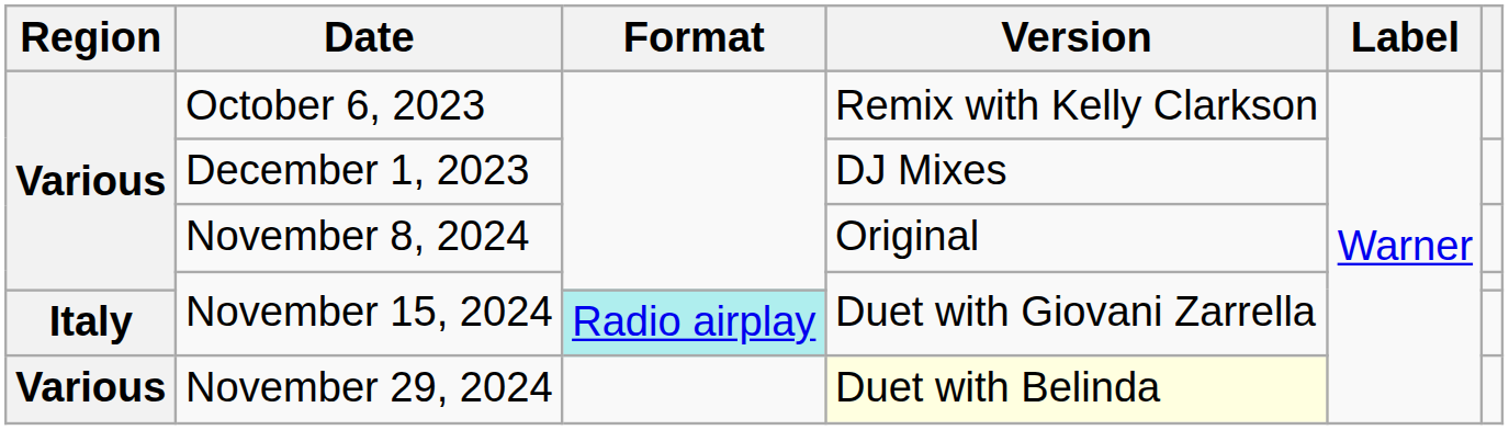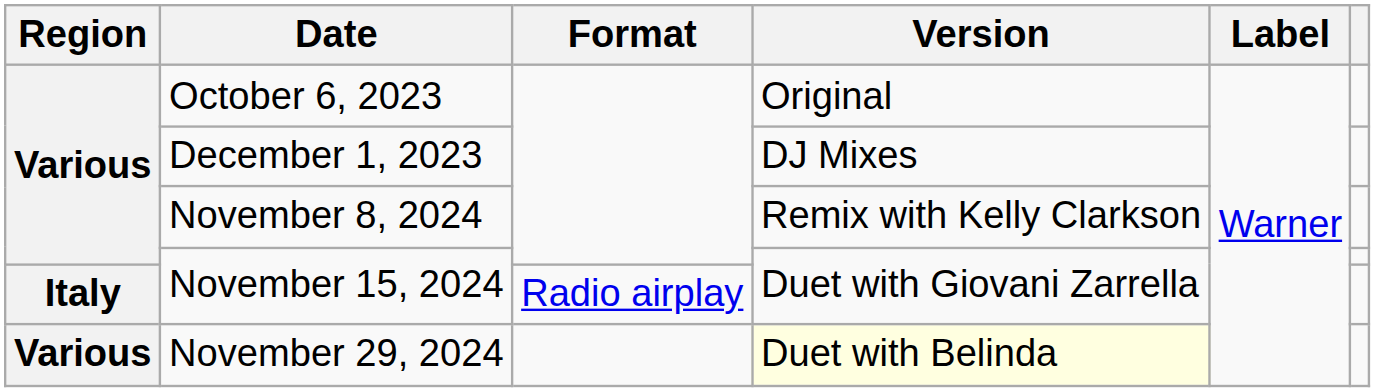 <table class="wikitable plainrowheaders">
 <tr>
 <th scope="col">Region</th>
 <th scope="col">Date</th>
 <th scope="col">Format</th>
 <th scope="col">Version</th>
 <th scope="col">Label</th>
 <th scope="col"></th>
 </tr>
 <tr>
 <th scope="row" rowspan="4">Various</th>
 <td>October 6, 2023</td>
 <td rowspan="4"></td>
-<td>Remix with Kelly Clarkson</td>
+<td>Original</td>
 <td rowspan="6"><a href='#'>Warner</a></td>
 <td></td>
 </tr>
 <tr>
 <td>December 1, 2023</td>
 <td>DJ Mixes</td>
 <td></td>
 </tr>
 <tr>
 <td>November 8, 2024</td>
-<td>Original</td>
+<td>Remix with Kelly Clarkson</td>
 <td></td>
 </tr>
 <tr>
 <td rowspan="2">November 15, 2024</td>
 <td rowspan="2">Duet with Giovani Zarrella</td>
 <td style="text-align:center;"></td>
 </tr>
 <tr>
 <th scope="row">Italy</th>
-<td style="background: paleturquoise;"><a href='#'>Radio airplay</a></td>
+<td><a href='#'>Radio airplay</a></td>
 <td style="text-align:center;"></td>
 </tr>
 <tr>
 <th scope="row">Various</th>
 <td>November 29, 2024</td>
 <td></td>
 <td style="background: lightyellow;">Duet with Belinda</td>
 <td style="text-align:center;"></td>
 </tr>
 </table>
